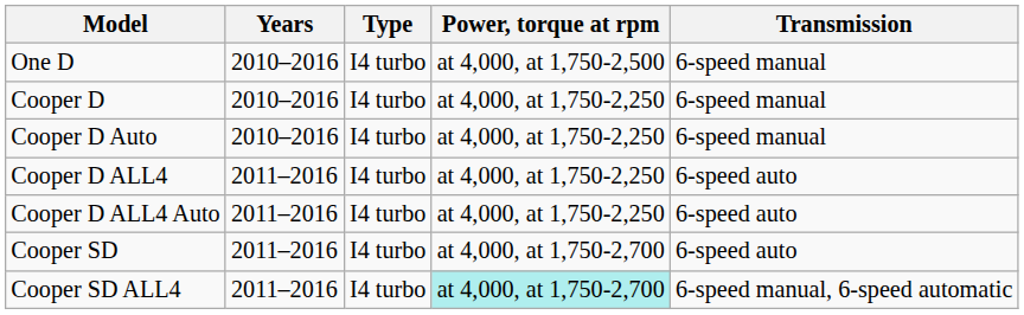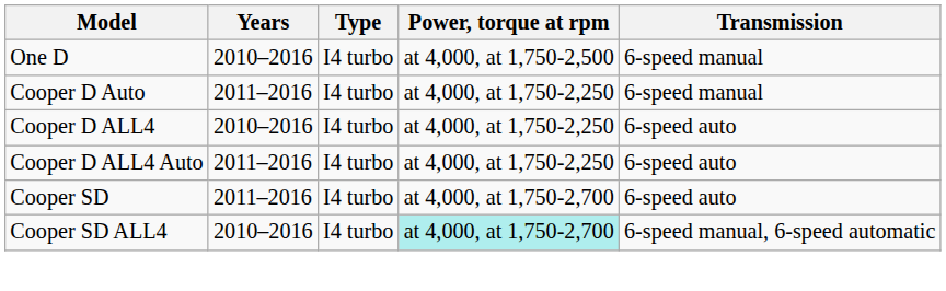 <table class="wikitable sortable collapsible">
 <tr>
 <th>Model</th>
 <th>Years</th>
 <th>Type</th>
 <th>Power, torque at rpm</th>
 <th>Transmission</th>
 </tr>
 <tr>
 <td>One D</td>
 <td>2010–2016</td>
 <td> I4 turbo</td>
 <td> at 4,000,  at 1,750-2,500</td>
 <td>6-speed manual</td>
 </tr>
 <tr>
-<td>Cooper D</td>
-<td>2010–2016</td>
-<td> I4 turbo</td>
-<td> at 4,000,  at 1,750-2,250</td>
-<td>6-speed manual</td>
-</tr>
-<tr>
 <td>Cooper D Auto</td>
-<td>2010–2016</td>
+<td>2011–2016</td>
 <td> I4 turbo</td>
 <td> at 4,000,  at 1,750-2,250</td>
 <td>6-speed manual</td>
 </tr>
 <tr>
 <td>Cooper D ALL4</td>
-<td>2011–2016</td>
+<td>2010–2016</td>
 <td> I4 turbo</td>
 <td> at 4,000,  at 1,750-2,250</td>
 <td>6-speed auto</td>
 </tr>
 <tr>
 <td>Cooper D ALL4 Auto</td>
 <td>2011–2016</td>
 <td> I4 turbo</td>
 <td> at 4,000,  at 1,750-2,250</td>
 <td>6-speed auto</td>
 </tr>
 <tr>
 <td>Cooper SD</td>
 <td>2011–2016</td>
 <td> I4 turbo</td>
 <td> at 4,000,  at 1,750-2,700</td>
 <td>6-speed auto</td>
 </tr>
 <tr>
 <td>Cooper SD ALL4</td>
-<td>2011–2016</td>
+<td>2010–2016</td>
 <td> I4 turbo</td>
 <td style="background: paleturquoise;"> at 4,000,  at 1,750-2,700</td>
 <td>6-speed manual, 6-speed automatic</td>
 </tr>
 </table>
